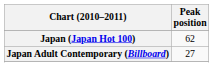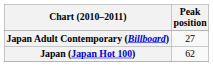 <table class="wikitable sortable plainrowheaders">
 <tr>
 <th>Chart (2010–2011)</th>
 <th>Peak<br>position</th>
 </tr>
 <tr>
 </tr>
 <tr>
 </tr>
 <tr>
 </tr>
 <tr>
 </tr>
 <tr>
 </tr>
 <tr>
+<th scope="row">Japan Adult Contemporary (<em><a href='#'>Billboard</a></em>)</th>
+<td style="text-align:center;">27</td>
+</tr>
+<tr>
 <th scope="row">Japan (<a href='#'>Japan Hot 100</a>)</th>
 <td style="text-align:center;">62</td>
-</tr>
-<tr>
-<th scope="row">Japan Adult Contemporary (<em><a href='#'>Billboard</a></em>)</th>
-<td style="text-align:center;">27</td>
 </tr>
 <tr>
 </tr>
 <tr>
 </tr>
 <tr>
 </tr>
 <tr>
 </tr>
 <tr>
 </tr>
 <tr>
 </tr>
 </table>
